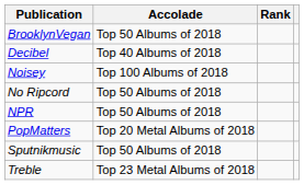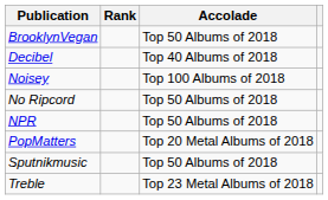 <table class="sortable wikitable">
 <tr>
 <th>Publication</th>
+<th>Rank</th>
 <th>Accolade</th>
-<th>Rank</th>
 <th class="unsortable"></th>
 </tr>
 <tr>
 <td><em><a href='#'>BrooklynVegan</a></em></td>
+<td></td>
 <td>Top 50 Albums of 2018</td>
-<td></td>
 <td></td>
 </tr>
 <tr>
 <td><em><a href='#'>Decibel</a></em></td>
+<td></td>
 <td>Top 40 Albums of 2018</td>
-<td></td>
 <td></td>
 </tr>
 <tr>
 <td><em><a href='#'>Noisey</a></em></td>
+<td></td>
 <td>Top 100 Albums of 2018</td>
-<td></td>
 <td></td>
 </tr>
 <tr>
 <td><em>No Ripcord</em></td>
+<td></td>
 <td>Top 50 Albums of 2018</td>
-<td></td>
 <td></td>
 </tr>
 <tr>
 <td><em><a href='#'>NPR</a></em></td>
+<td></td>
 <td>Top 50 Albums of 2018</td>
-<td></td>
 <td></td>
 </tr>
 <tr>
 <td><em><a href='#'>PopMatters</a></em></td>
+<td></td>
 <td>Top 20 Metal Albums of 2018</td>
-<td></td>
 <td></td>
 </tr>
 <tr>
 <td><em>Sputnikmusic</em></td>
+<td></td>
 <td>Top 50 Albums of 2018</td>
-<td></td>
 <td></td>
 </tr>
 <tr>
 <td><em>Treble</em></td>
+<td></td>
 <td>Top 23 Metal Albums of 2018</td>
-<td></td>
 <td></td>
 </tr>
 </table>
